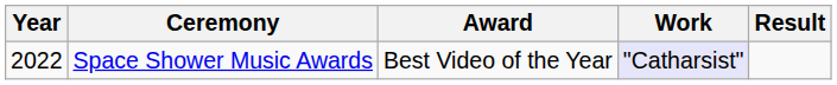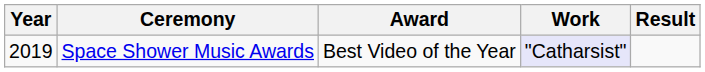 <table class="wikitable">
 <tr>
 <th>Year</th>
 <th>Ceremony</th>
 <th>Award</th>
 <th>Work</th>
 <th>Result</th>
 </tr>
 <tr>
-<td>2022</td>
+<td>2019</td>
 <td><a href='#'>Space Shower Music Awards</a></td>
 <td>Best Video of the Year</td>
 <td style="background: lavender;">"Catharsist"</td>
 <td></td>
 </tr>
 </table>
